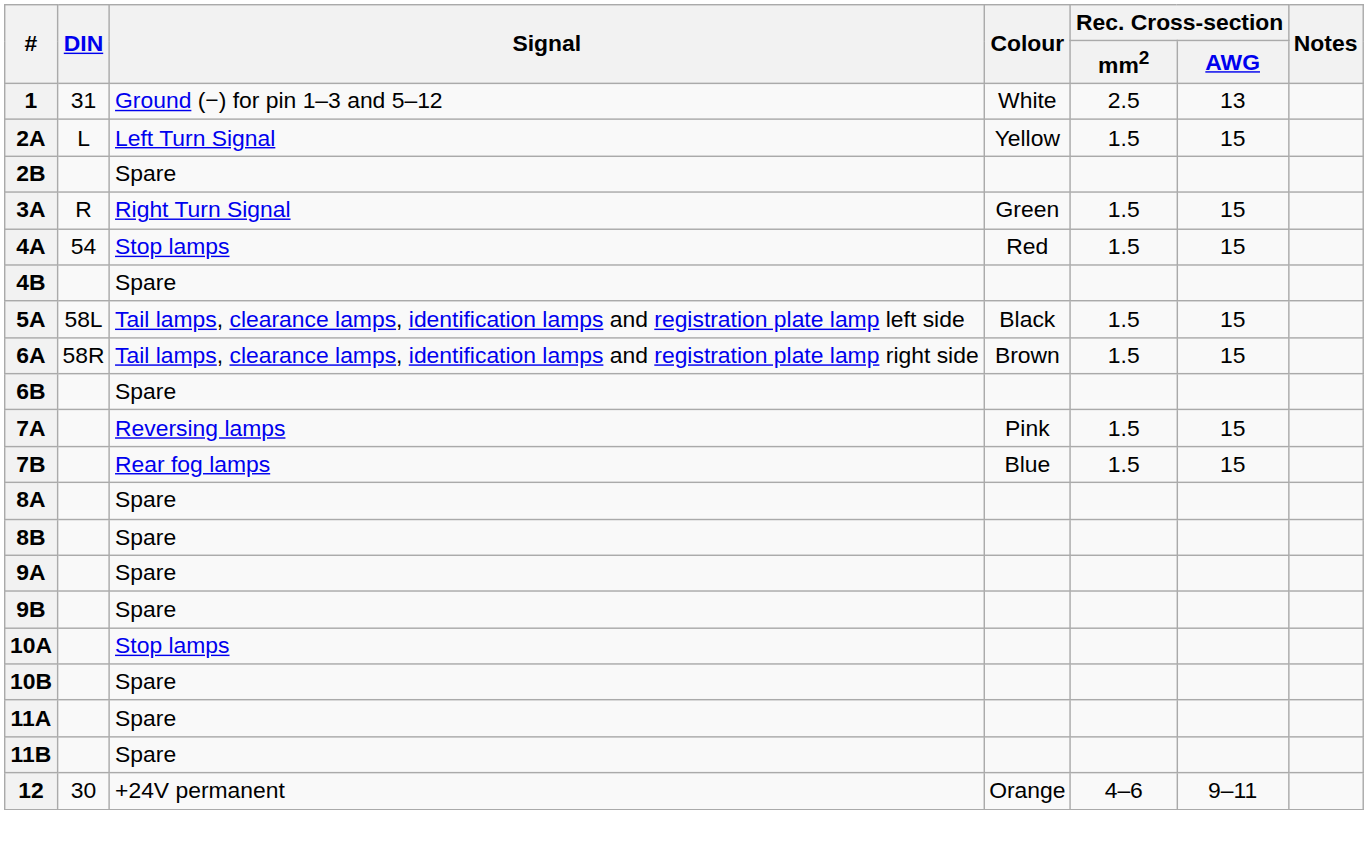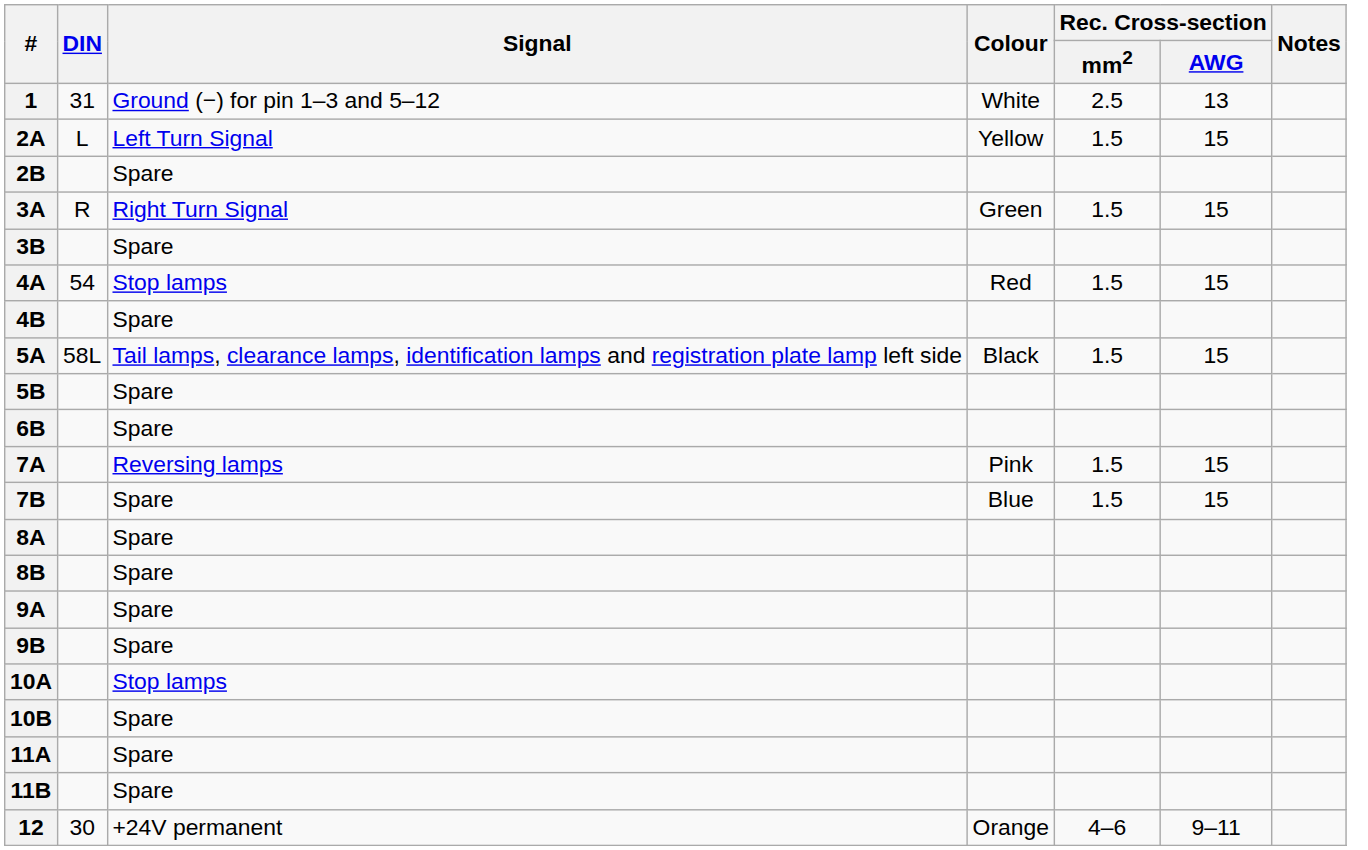 <table class="wikitable sortable" style="text-align: center">
 <tr>
 <th rowspan="2">#</th>
 <th rowspan="2"><a href='#'>DIN</a></th>
 <th rowspan="2">Signal</th>
 <th rowspan="2">Colour</th>
 <th colspan="2">Rec. Cross-section</th>
 <th rowspan="2">Notes</th>
 </tr>
 <tr>
 <th>mm<sup>2</sup></th>
 <th><a href='#'>AWG</a></th>
 </tr>
 <tr>
 <th>1</th>
 <td>31</td>
 <td align=left><a href='#'>Ground</a> (−) for pin 1–3 and 5–12</td>
 <td>White</td>
 <td>2.5</td>
 <td>13</td>
 <td></td>
 </tr>
 <tr>
 <th>2A</th>
 <td>L</td>
 <td align=left><a href='#'>Left Turn Signal</a></td>
 <td>Yellow</td>
 <td>1.5</td>
 <td>15</td>
 <td></td>
 </tr>
 <tr>
 <th>2B</th>
 <td></td>
 <td align=left>Spare</td>
 <td></td>
 <td></td>
 <td></td>
 <td></td>
 </tr>
 <tr>
 <th>3A</th>
 <td>R</td>
 <td align=left><a href='#'>Right Turn Signal</a></td>
 <td>Green</td>
 <td>1.5</td>
 <td>15</td>
 <td></td>
 </tr>
 <tr>
+<th>3B</th>
+<td></td>
+<td align=left>Spare</td>
+<td></td>
+<td></td>
+<td></td>
+<td></td>
+</tr>
+<tr>
 <th>4A</th>
 <td>54</td>
 <td align=left><a href='#'>Stop lamps</a></td>
 <td>Red</td>
 <td>1.5</td>
 <td>15</td>
 <td></td>
 </tr>
 <tr>
 <th>4B</th>
 <td></td>
 <td align=left>Spare</td>
 <td></td>
 <td></td>
 <td></td>
 <td></td>
 </tr>
 <tr>
 <th>5A</th>
 <td>58L</td>
 <td align=left><a href='#'>Tail lamps</a>, <a href='#'>clearance lamps</a>, <a href='#'>identification lamps</a> and <a href='#'>registration plate lamp</a> left side</td>
 <td>Black</td>
 <td>1.5</td>
 <td>15</td>
 <td></td>
 </tr>
 <tr>
-<th>6A</th>
-<td>58R</td>
-<td align=left><a href='#'>Tail lamps</a>, <a href='#'>clearance lamps</a>, <a href='#'>identification lamps</a> and <a href='#'>registration plate lamp</a> right side</td>
-<td>Brown</td>
-<td>1.5</td>
-<td>15</td>
+<th>5B</th>
+<td></td>
+<td align=left>Spare</td>
+<td></td>
+<td></td>
+<td></td>
 <td></td>
 </tr>
 <tr>
 <th>6B</th>
 <td></td>
 <td align=left>Spare</td>
 <td></td>
 <td></td>
 <td></td>
 <td></td>
 </tr>
 <tr>
 <th>7A</th>
 <td></td>
 <td align=left><a href='#'>Reversing lamps</a></td>
 <td>Pink</td>
 <td>1.5</td>
 <td>15</td>
 <td></td>
 </tr>
 <tr>
 <th>7B</th>
 <td></td>
-<td align=left><a href='#'>Rear fog lamps</a></td>
+<td align=left>Spare</td>
 <td>Blue</td>
 <td>1.5</td>
 <td>15</td>
 <td></td>
 </tr>
 <tr>
 <th>8A</th>
 <td></td>
 <td align=left>Spare</td>
 <td></td>
 <td></td>
 <td></td>
 <td></td>
 </tr>
 <tr>
 <th>8B</th>
 <td></td>
 <td align=left>Spare</td>
 <td></td>
 <td></td>
 <td></td>
 <td></td>
 </tr>
 <tr>
 <th>9A</th>
 <td></td>
 <td align=left>Spare</td>
 <td></td>
 <td></td>
 <td></td>
 <td></td>
 </tr>
 <tr>
 <th>9B</th>
 <td></td>
 <td align=left>Spare</td>
 <td></td>
 <td></td>
 <td></td>
 <td></td>
 </tr>
 <tr>
 <th>10A</th>
 <td></td>
 <td align=left><a href='#'>Stop lamps</a></td>
 <td></td>
 <td></td>
 <td></td>
 <td></td>
 </tr>
 <tr>
 <th>10B</th>
 <td></td>
 <td align=left>Spare</td>
 <td></td>
 <td></td>
 <td></td>
 <td></td>
 </tr>
 <tr>
 <th>11A</th>
 <td></td>
 <td align=left>Spare</td>
 <td></td>
 <td></td>
 <td></td>
 <td></td>
 </tr>
 <tr>
 <th>11B</th>
 <td></td>
 <td align=left>Spare</td>
 <td></td>
 <td></td>
 <td></td>
 <td></td>
 </tr>
 <tr>
 <th>12</th>
 <td>30</td>
 <td align=left>+24V permanent</td>
 <td>Orange</td>
 <td>4–6</td>
 <td>9–11</td>
 <td></td>
 </tr>
 <tr>
 </tr>
 </table>
